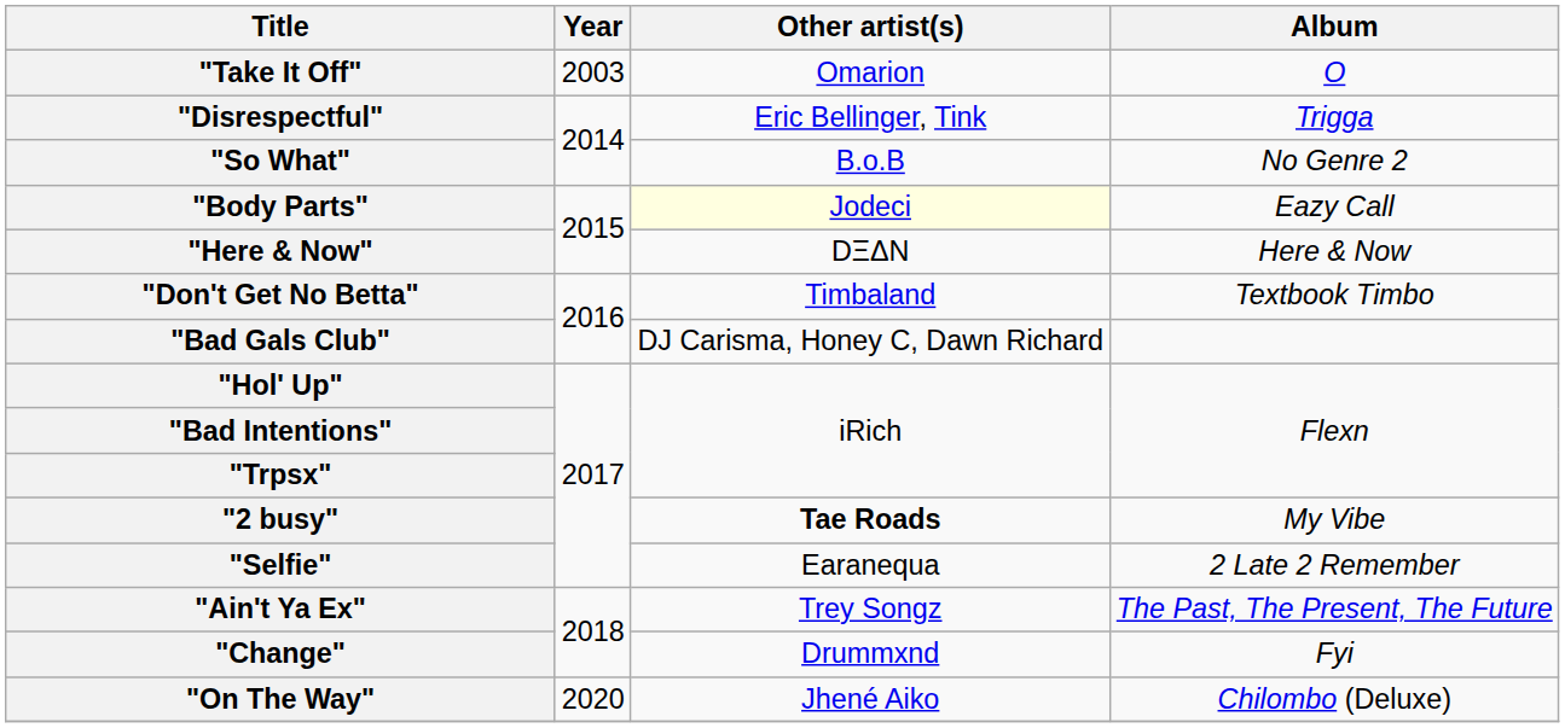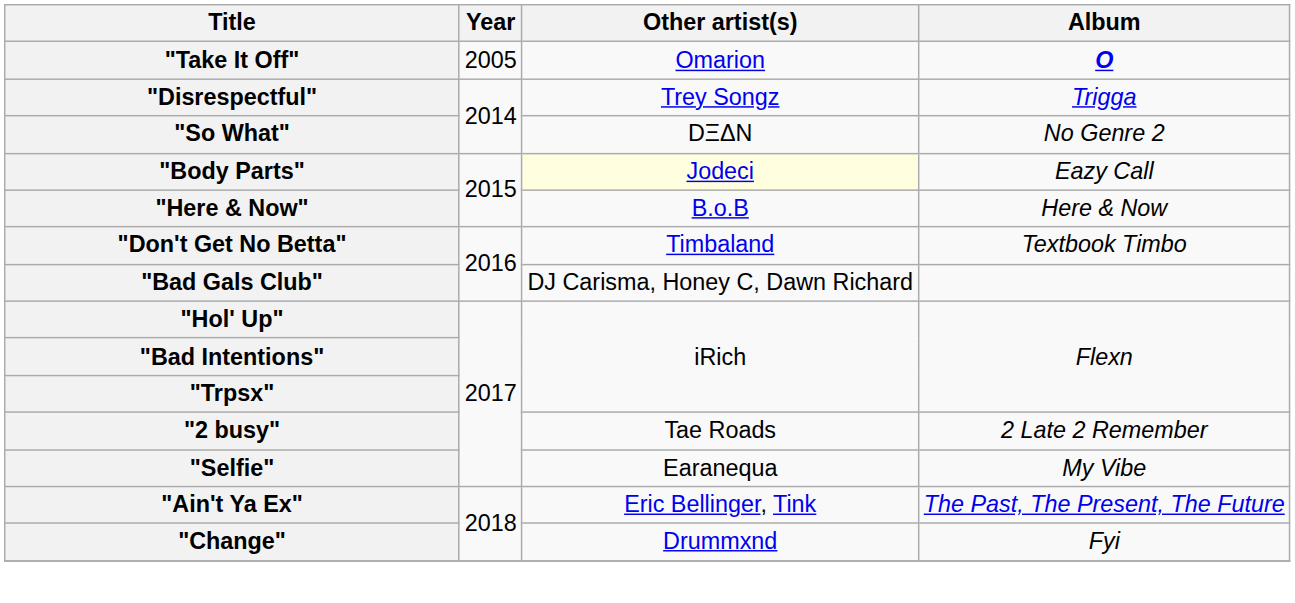 <table class="wikitable plainrowheaders" style="text-align:center;" border="1">
 <tr>
 <th scope="col" style="width:19em;">Title</th>
 <th scope="col">Year</th>
 <th scope="col">Other artist(s)</th>
 <th scope="col">Album</th>
 </tr>
 <tr>
 <th scope="row">"Take It Off"</th>
-<td>2003</td>
+<td>2005</td>
 <td><a href='#'>Omarion</a></td>
-<td><em><a href='#'>O</a></em></td>
+<td><strong><em><a href='#'>O</a></em></strong></td>
 </tr>
 <tr>
 <th scope="row">"Disrespectful"</th>
 <td rowspan="2">2014</td>
-<td><a href='#'>Eric Bellinger</a>, <a href='#'>Tink</a></td>
+<td><a href='#'>Trey Songz</a></td>
 <td><em><a href='#'>Trigga</a></em></td>
 </tr>
 <tr>
 <th scope="row">"So What"</th>
-<td><a href='#'>B.o.B</a></td>
+<td>DΞΔN</td>
 <td><em>No Genre 2</em></td>
 </tr>
 <tr>
 <th scope="row">"Body Parts"</th>
 <td rowspan="2">2015</td>
 <td style="background: lightyellow;"><a href='#'>Jodeci</a></td>
 <td><em>Eazy Call</em></td>
 </tr>
 <tr>
 <th scope="row">"Here & Now"</th>
-<td>DΞΔN</td>
+<td><a href='#'>B.o.B</a></td>
 <td><em>Here & Now</em></td>
 </tr>
 <tr>
 <th scope="row">"Don't Get No Betta"</th>
 <td rowspan="2">2016</td>
 <td><a href='#'>Timbaland</a></td>
 <td><em>Textbook Timbo</em></td>
 </tr>
 <tr>
 <th scope="row">"Bad Gals Club"</th>
 <td>DJ Carisma, Honey C, Dawn Richard</td>
 <td></td>
 </tr>
 <tr>
 <th scope="row">"Hol' Up"</th>
 <td rowspan="5">2017</td>
 <td rowspan="3">iRich</td>
 <td rowspan="3"><em>Flexn</em></td>
 </tr>
 <tr>
 <th scope="row">"Bad Intentions"</th>
 </tr>
 <tr>
 <th scope="row">"Trpsx"</th>
 </tr>
 <tr>
 <th scope="row">"2 busy"</th>
-<td><strong>Tae Roads</strong></td>
-<td><em>My Vibe</em></td>
+<td>Tae Roads</td>
+<td><em>2 Late 2 Remember</em></td>
 </tr>
 <tr>
 <th scope="row">"Selfie"</th>
 <td>Earanequa</td>
-<td><em>2 Late 2 Remember</em></td>
+<td><em>My Vibe</em></td>
 </tr>
 <tr>
 <th scope="row">"Ain't Ya Ex"</th>
 <td rowspan="2">2018</td>
-<td><a href='#'>Trey Songz</a></td>
+<td><a href='#'>Eric Bellinger</a>, <a href='#'>Tink</a></td>
 <td><em><a href='#'>The Past, The Present, The Future</a></em></td>
 </tr>
 <tr>
 <th scope="row">"Change"</th>
 <td><a href='#'>Drummxnd</a></td>
 <td><em>Fyi</em></td>
 </tr>
 <tr>
-<th scope="row">"On The Way"</th>
-<td rowspan="1">2020</td>
-<td><a href='#'>Jhené Aiko</a></td>
-<td><em><a href='#'>Chilombo</a></em> (Deluxe)</td>
-</tr>
-<tr>
 </tr>
 </table>
